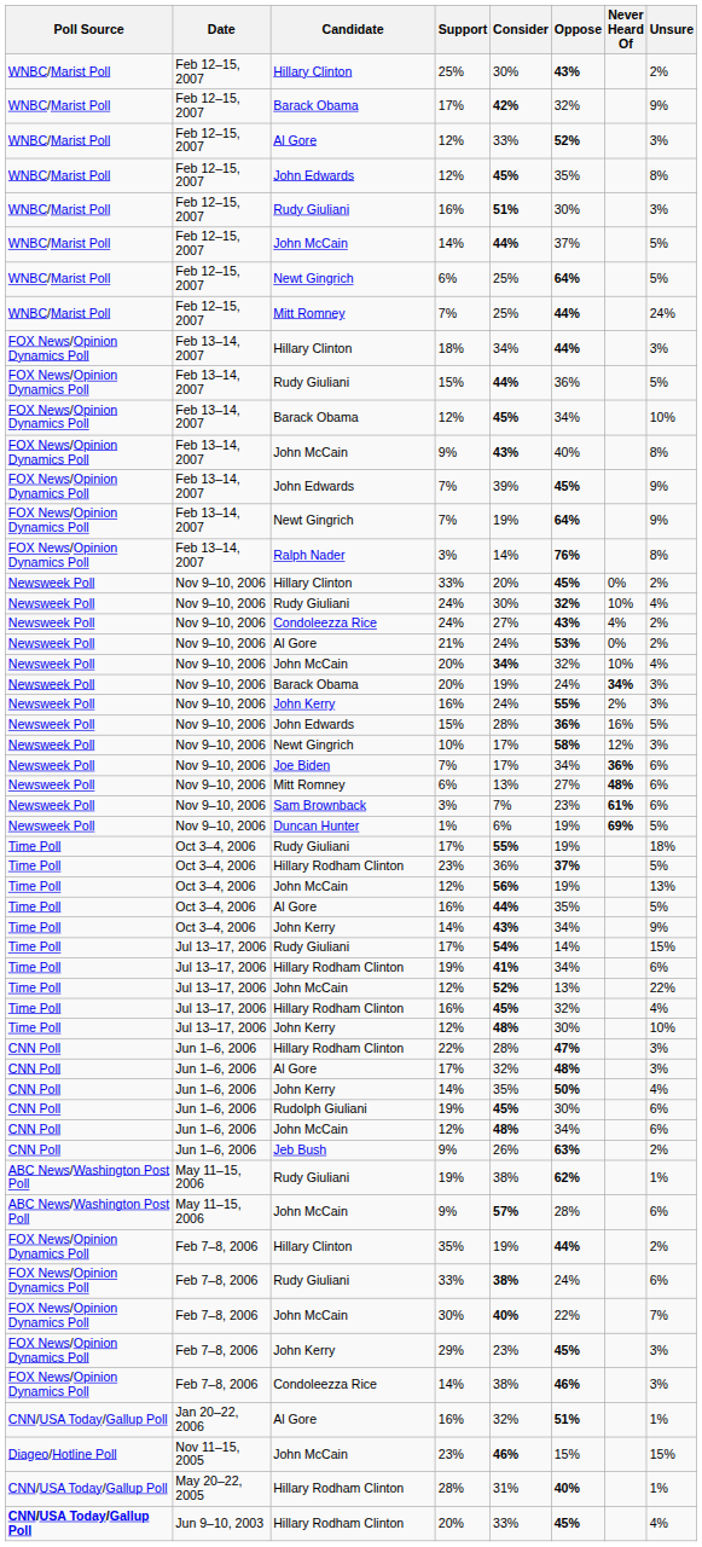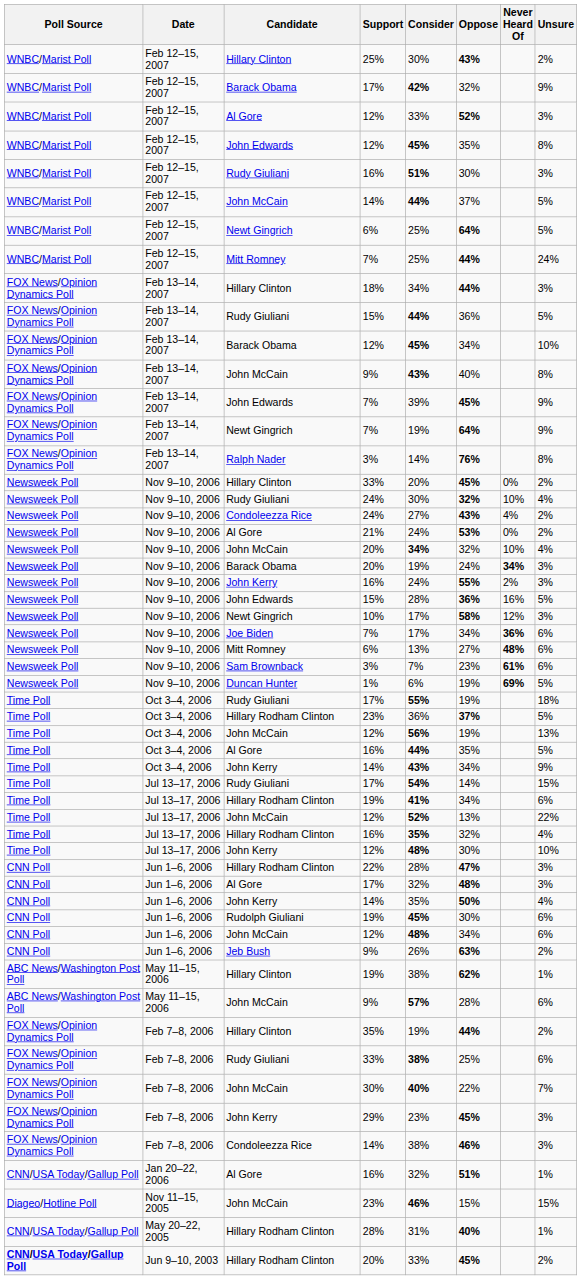 <table class="wikitable sortable">
 <tr>
 <th width="25%">Poll Source</th>
 <th width="15%">Date</th>
 <th width="25%">Candidate</th>
 <th width="5%">Support</th>
 <th width="5%">Consider</th>
 <th width="5%">Oppose</th>
 <th width="5%">Never Heard Of</th>
 <th width="5%">Unsure</th>
 </tr>
 <tr>
 <td><a href='#'>WNBC</a>/<a href='#'>Marist Poll</a></td>
 <td>Feb 12–15, 2007</td>
 <td><a href='#'>Hillary Clinton</a></td>
 <td>25%</td>
 <td>30%</td>
 <td><strong>43%</strong></td>
 <td></td>
 <td>2%</td>
 </tr>
 <tr>
 <td><a href='#'>WNBC</a>/<a href='#'>Marist Poll</a></td>
 <td>Feb 12–15, 2007</td>
 <td><a href='#'>Barack Obama</a></td>
 <td>17%</td>
 <td><strong>42%</strong></td>
 <td>32%</td>
 <td></td>
 <td>9%</td>
 </tr>
 <tr>
 <td><a href='#'>WNBC</a>/<a href='#'>Marist Poll</a></td>
 <td>Feb 12–15, 2007</td>
 <td><a href='#'>Al Gore</a></td>
 <td>12%</td>
 <td>33%</td>
 <td><strong>52%</strong></td>
 <td></td>
 <td>3%</td>
 </tr>
 <tr>
 <td><a href='#'>WNBC</a>/<a href='#'>Marist Poll</a></td>
 <td>Feb 12–15, 2007</td>
 <td><a href='#'>John Edwards</a></td>
 <td>12%</td>
 <td><strong>45%</strong></td>
 <td>35%</td>
 <td></td>
 <td>8%</td>
 </tr>
 <tr>
 <td><a href='#'>WNBC</a>/<a href='#'>Marist Poll</a></td>
 <td>Feb 12–15, 2007</td>
 <td><a href='#'>Rudy Giuliani</a></td>
 <td>16%</td>
 <td><strong>51%</strong></td>
 <td>30%</td>
 <td></td>
 <td>3%</td>
 </tr>
 <tr>
 <td><a href='#'>WNBC</a>/<a href='#'>Marist Poll</a></td>
 <td>Feb 12–15, 2007</td>
 <td><a href='#'>John McCain</a></td>
 <td>14%</td>
 <td><strong>44%</strong></td>
 <td>37%</td>
 <td></td>
 <td>5%</td>
 </tr>
 <tr>
 <td><a href='#'>WNBC</a>/<a href='#'>Marist Poll</a></td>
 <td>Feb 12–15, 2007</td>
 <td><a href='#'>Newt Gingrich</a></td>
 <td>6%</td>
 <td>25%</td>
 <td><strong>64%</strong></td>
 <td></td>
 <td>5%</td>
 </tr>
 <tr>
 <td><a href='#'>WNBC</a>/<a href='#'>Marist Poll</a></td>
 <td>Feb 12–15, 2007</td>
 <td><a href='#'>Mitt Romney</a></td>
 <td>7%</td>
 <td>25%</td>
 <td><strong>44%</strong></td>
 <td></td>
 <td>24%</td>
 </tr>
 <tr>
 <td><a href='#'>FOX News</a>/<a href='#'>Opinion Dynamics Poll</a></td>
 <td>Feb 13–14, 2007</td>
 <td>Hillary Clinton</td>
 <td>18%</td>
 <td>34%</td>
 <td><strong>44%</strong></td>
 <td></td>
 <td>3%</td>
 </tr>
 <tr>
 <td><a href='#'>FOX News</a>/<a href='#'>Opinion Dynamics Poll</a></td>
 <td>Feb 13–14, 2007</td>
 <td>Rudy Giuliani</td>
 <td>15%</td>
 <td><strong>44%</strong></td>
 <td>36%</td>
 <td></td>
 <td>5%</td>
 </tr>
 <tr>
 <td><a href='#'>FOX News</a>/<a href='#'>Opinion Dynamics Poll</a></td>
 <td>Feb 13–14, 2007</td>
 <td>Barack Obama</td>
 <td>12%</td>
 <td><strong>45%</strong></td>
 <td>34%</td>
 <td></td>
 <td>10%</td>
 </tr>
 <tr>
 <td><a href='#'>FOX News</a>/<a href='#'>Opinion Dynamics Poll</a></td>
 <td>Feb 13–14, 2007</td>
 <td>John McCain</td>
 <td>9%</td>
 <td><strong>43%</strong></td>
 <td>40%</td>
 <td></td>
 <td>8%</td>
 </tr>
 <tr>
 <td><a href='#'>FOX News</a>/<a href='#'>Opinion Dynamics Poll</a></td>
 <td>Feb 13–14, 2007</td>
 <td>John Edwards</td>
 <td>7%</td>
 <td>39%</td>
 <td><strong>45%</strong></td>
 <td></td>
 <td>9%</td>
 </tr>
 <tr>
 <td><a href='#'>FOX News</a>/<a href='#'>Opinion Dynamics Poll</a></td>
 <td>Feb 13–14, 2007</td>
 <td>Newt Gingrich</td>
 <td>7%</td>
 <td>19%</td>
 <td><strong>64%</strong></td>
 <td></td>
 <td>9%</td>
 </tr>
 <tr>
 <td><a href='#'>FOX News</a>/<a href='#'>Opinion Dynamics Poll</a></td>
 <td>Feb 13–14, 2007</td>
 <td><a href='#'>Ralph Nader</a></td>
 <td>3%</td>
 <td>14%</td>
 <td><strong>76%</strong></td>
 <td></td>
 <td>8%</td>
 </tr>
 <tr>
 <td><a href='#'>Newsweek Poll</a></td>
 <td>Nov 9–10, 2006</td>
 <td>Hillary Clinton</td>
 <td>33%</td>
 <td>20%</td>
 <td><strong>45%</strong></td>
 <td>0%</td>
 <td>2%</td>
 </tr>
 <tr>
 <td><a href='#'>Newsweek Poll</a></td>
 <td>Nov 9–10, 2006</td>
 <td>Rudy Giuliani</td>
 <td>24%</td>
 <td>30%</td>
 <td><strong>32%</strong></td>
 <td>10%</td>
 <td>4%</td>
 </tr>
 <tr>
 <td><a href='#'>Newsweek Poll</a></td>
 <td>Nov 9–10, 2006</td>
 <td><a href='#'>Condoleezza Rice</a></td>
 <td>24%</td>
 <td>27%</td>
 <td><strong>43%</strong></td>
 <td>4%</td>
 <td>2%</td>
 </tr>
 <tr>
 <td><a href='#'>Newsweek Poll</a></td>
 <td>Nov 9–10, 2006</td>
 <td>Al Gore</td>
 <td>21%</td>
 <td>24%</td>
 <td><strong>53%</strong></td>
 <td>0%</td>
 <td>2%</td>
 </tr>
 <tr>
 <td><a href='#'>Newsweek Poll</a></td>
 <td>Nov 9–10, 2006</td>
 <td>John McCain</td>
 <td>20%</td>
 <td><strong>34%</strong></td>
 <td>32%</td>
 <td>10%</td>
 <td>4%</td>
 </tr>
 <tr>
 <td><a href='#'>Newsweek Poll</a></td>
 <td>Nov 9–10, 2006</td>
 <td>Barack Obama</td>
 <td>20%</td>
 <td>19%</td>
 <td>24%</td>
 <td><strong>34%</strong></td>
 <td>3%</td>
 </tr>
 <tr>
 <td><a href='#'>Newsweek Poll</a></td>
 <td>Nov 9–10, 2006</td>
 <td><a href='#'>John Kerry</a></td>
 <td>16%</td>
 <td>24%</td>
 <td><strong>55%</strong></td>
 <td>2%</td>
 <td>3%</td>
 </tr>
 <tr>
 <td><a href='#'>Newsweek Poll</a></td>
 <td>Nov 9–10, 2006</td>
 <td>John Edwards</td>
 <td>15%</td>
 <td>28%</td>
 <td><strong>36%</strong></td>
 <td>16%</td>
 <td>5%</td>
 </tr>
 <tr>
 <td><a href='#'>Newsweek Poll</a></td>
 <td>Nov 9–10, 2006</td>
 <td>Newt Gingrich</td>
 <td>10%</td>
 <td>17%</td>
 <td><strong>58%</strong></td>
 <td>12%</td>
 <td>3%</td>
 </tr>
 <tr>
 <td><a href='#'>Newsweek Poll</a></td>
 <td>Nov 9–10, 2006</td>
 <td><a href='#'>Joe Biden</a></td>
 <td>7%</td>
 <td>17%</td>
 <td>34%</td>
 <td><strong>36%</strong></td>
 <td>6%</td>
 </tr>
 <tr>
 <td><a href='#'>Newsweek Poll</a></td>
 <td>Nov 9–10, 2006</td>
 <td>Mitt Romney</td>
 <td>6%</td>
 <td>13%</td>
 <td>27%</td>
 <td><strong>48%</strong></td>
 <td>6%</td>
 </tr>
 <tr>
 <td><a href='#'>Newsweek Poll</a></td>
 <td>Nov 9–10, 2006</td>
 <td><a href='#'>Sam Brownback</a></td>
 <td>3%</td>
 <td>7%</td>
 <td>23%</td>
 <td><strong>61%</strong></td>
 <td>6%</td>
 </tr>
 <tr>
 <td><a href='#'>Newsweek Poll</a></td>
 <td>Nov 9–10, 2006</td>
 <td><a href='#'>Duncan Hunter</a></td>
 <td>1%</td>
 <td>6%</td>
 <td>19%</td>
 <td><strong>69%</strong></td>
 <td>5%</td>
 </tr>
 <tr>
 <td><a href='#'>Time Poll</a></td>
 <td>Oct 3–4, 2006</td>
 <td>Rudy Giuliani</td>
 <td>17%</td>
 <td><strong>55%</strong></td>
 <td>19%</td>
 <td></td>
 <td>18%</td>
 </tr>
 <tr>
 <td><a href='#'>Time Poll</a></td>
 <td>Oct 3–4, 2006</td>
 <td>Hillary Rodham Clinton</td>
 <td>23%</td>
 <td>36%</td>
 <td><strong>37%</strong></td>
 <td></td>
 <td>5%</td>
 </tr>
 <tr>
 <td><a href='#'>Time Poll</a></td>
 <td>Oct 3–4, 2006</td>
 <td>John McCain</td>
 <td>12%</td>
 <td><strong>56%</strong></td>
 <td>19%</td>
 <td></td>
 <td>13%</td>
 </tr>
 <tr>
 <td><a href='#'>Time Poll</a></td>
 <td>Oct 3–4, 2006</td>
 <td>Al Gore</td>
 <td>16%</td>
 <td><strong>44%</strong></td>
 <td>35%</td>
 <td></td>
 <td>5%</td>
 </tr>
 <tr>
 <td><a href='#'>Time Poll</a></td>
 <td>Oct 3–4, 2006</td>
 <td>John Kerry</td>
 <td>14%</td>
 <td><strong>43%</strong></td>
 <td>34%</td>
 <td></td>
 <td>9%</td>
 </tr>
 <tr>
 <td><a href='#'>Time Poll</a></td>
 <td>Jul 13–17, 2006</td>
 <td>Rudy Giuliani</td>
 <td>17%</td>
 <td><strong>54%</strong></td>
 <td>14%</td>
 <td></td>
 <td>15%</td>
 </tr>
 <tr>
 <td><a href='#'>Time Poll</a></td>
 <td>Jul 13–17, 2006</td>
 <td>Hillary Rodham Clinton</td>
 <td>19%</td>
 <td><strong>41%</strong></td>
 <td>34%</td>
 <td></td>
 <td>6%</td>
 </tr>
 <tr>
 <td><a href='#'>Time Poll</a></td>
 <td>Jul 13–17, 2006</td>
 <td>John McCain</td>
 <td>12%</td>
 <td><strong>52%</strong></td>
 <td>13%</td>
 <td></td>
 <td>22%</td>
 </tr>
 <tr>
 <td><a href='#'>Time Poll</a></td>
 <td>Jul 13–17, 2006</td>
 <td>Hillary Rodham Clinton</td>
 <td>16%</td>
-<td><strong>45%</strong></td>
+<td><strong>35%</strong></td>
 <td>32%</td>
 <td></td>
 <td>4%</td>
 </tr>
 <tr>
 <td><a href='#'>Time Poll</a></td>
 <td>Jul 13–17, 2006</td>
 <td>John Kerry</td>
 <td>12%</td>
 <td><strong>48%</strong></td>
 <td>30%</td>
 <td></td>
 <td>10%</td>
 </tr>
 <tr>
 <td><a href='#'>CNN Poll</a></td>
 <td>Jun 1–6, 2006</td>
 <td>Hillary Rodham Clinton</td>
 <td>22%</td>
 <td>28%</td>
 <td><strong>47%</strong></td>
 <td></td>
 <td>3%</td>
 </tr>
 <tr>
 <td><a href='#'>CNN Poll</a></td>
 <td>Jun 1–6, 2006</td>
 <td>Al Gore</td>
 <td>17%</td>
 <td>32%</td>
 <td><strong>48%</strong></td>
 <td></td>
 <td>3%</td>
 </tr>
 <tr>
 <td><a href='#'>CNN Poll</a></td>
 <td>Jun 1–6, 2006</td>
 <td>John Kerry</td>
 <td>14%</td>
 <td>35%</td>
 <td><strong>50%</strong></td>
 <td></td>
 <td>4%</td>
 </tr>
 <tr>
 <td><a href='#'>CNN Poll</a></td>
 <td>Jun 1–6, 2006</td>
 <td>Rudolph Giuliani</td>
 <td>19%</td>
 <td><strong>45%</strong></td>
 <td>30%</td>
 <td></td>
 <td>6%</td>
 </tr>
 <tr>
 <td><a href='#'>CNN Poll</a></td>
 <td>Jun 1–6, 2006</td>
 <td>John McCain</td>
 <td>12%</td>
 <td><strong>48%</strong></td>
 <td>34%</td>
 <td></td>
 <td>6%</td>
 </tr>
 <tr>
 <td><a href='#'>CNN Poll</a></td>
 <td>Jun 1–6, 2006</td>
 <td><a href='#'>Jeb Bush</a></td>
 <td>9%</td>
 <td>26%</td>
 <td><strong>63%</strong></td>
 <td></td>
 <td>2%</td>
 </tr>
 <tr>
 <td><a href='#'>ABC News</a>/<a href='#'>Washington Post Poll</a></td>
 <td>May 11–15, 2006</td>
-<td>Rudy Giuliani</td>
+<td>Hillary Clinton</td>
 <td>19%</td>
 <td>38%</td>
 <td><strong>62%</strong></td>
 <td></td>
 <td>1%</td>
 </tr>
 <tr>
 <td><a href='#'>ABC News</a>/<a href='#'>Washington Post Poll</a></td>
 <td>May 11–15, 2006</td>
 <td>John McCain</td>
 <td>9%</td>
 <td><strong>57%</strong></td>
 <td>28%</td>
 <td></td>
 <td>6%</td>
 </tr>
 <tr>
 <td><a href='#'>FOX News</a>/<a href='#'>Opinion Dynamics Poll</a></td>
 <td>Feb 7–8, 2006</td>
 <td>Hillary Clinton</td>
 <td>35%</td>
 <td>19%</td>
 <td><strong>44%</strong></td>
 <td></td>
 <td>2%</td>
 </tr>
 <tr>
 <td><a href='#'>FOX News</a>/<a href='#'>Opinion Dynamics Poll</a></td>
 <td>Feb 7–8, 2006</td>
 <td>Rudy Giuliani</td>
 <td>33%</td>
 <td><strong>38%</strong></td>
-<td>24%</td>
+<td>25%</td>
 <td></td>
 <td>6%</td>
 </tr>
 <tr>
 <td><a href='#'>FOX News</a>/<a href='#'>Opinion Dynamics Poll</a></td>
 <td>Feb 7–8, 2006</td>
 <td>John McCain</td>
 <td>30%</td>
 <td><strong>40%</strong></td>
 <td>22%</td>
 <td></td>
 <td>7%</td>
 </tr>
 <tr>
 <td><a href='#'>FOX News</a>/<a href='#'>Opinion Dynamics Poll</a></td>
 <td>Feb 7–8, 2006</td>
 <td>John Kerry</td>
 <td>29%</td>
 <td>23%</td>
 <td><strong>45%</strong></td>
 <td></td>
 <td>3%</td>
 </tr>
 <tr>
 <td><a href='#'>FOX News</a>/<a href='#'>Opinion Dynamics Poll</a></td>
 <td>Feb 7–8, 2006</td>
 <td>Condoleezza Rice</td>
 <td>14%</td>
 <td>38%</td>
 <td><strong>46%</strong></td>
 <td></td>
 <td>3%</td>
 </tr>
 <tr>
 <td><a href='#'>CNN</a>/<a href='#'>USA Today</a>/<a href='#'>Gallup Poll</a></td>
 <td>Jan 20–22, 2006</td>
 <td>Al Gore</td>
 <td>16%</td>
 <td>32%</td>
 <td><strong>51%</strong></td>
 <td></td>
 <td>1%</td>
 </tr>
 <tr>
 <td><a href='#'>Diageo</a>/<a href='#'>Hotline Poll</a></td>
 <td>Nov 11–15, 2005</td>
 <td>John McCain</td>
 <td>23%</td>
 <td><strong>46%</strong></td>
 <td>15%</td>
 <td></td>
 <td>15%</td>
 </tr>
 <tr>
 <td><a href='#'>CNN</a>/<a href='#'>USA Today</a>/<a href='#'>Gallup Poll</a></td>
 <td>May 20–22, 2005</td>
 <td>Hillary Rodham Clinton</td>
 <td>28%</td>
 <td>31%</td>
 <td><strong>40%</strong></td>
 <td></td>
 <td>1%</td>
 </tr>
 <tr>
 <td><strong><a href='#'>CNN</a>/<a href='#'>USA Today</a>/<a href='#'>Gallup Poll</a></strong></td>
 <td>Jun 9–10, 2003</td>
 <td>Hillary Rodham Clinton</td>
 <td>20%</td>
 <td>33%</td>
 <td><strong>45%</strong></td>
 <td></td>
-<td>4%</td>
+<td>2%</td>
 </tr>
 </table>
